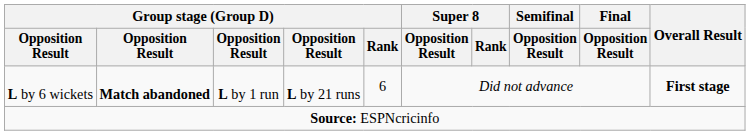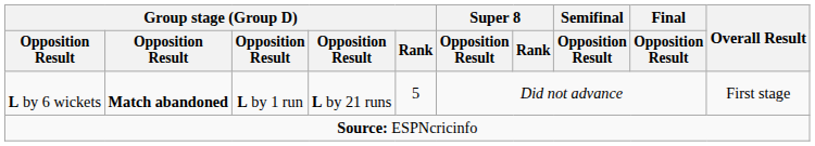 <table class=wikitable style=font-size:90%;text-align:center>
 <tr>
 <th colspan=5>Group stage (Group D)</th>
 <th colspan=2>Super 8</th>
 <th>Semifinal</th>
 <th>Final</th>
 <th rowspan=2>Overall Result</th>
 </tr>
 <tr style=font-size:95%>
 <th>Opposition<br>Result</th>
 <th>Opposition<br>Result</th>
 <th>Opposition<br>Result</th>
 <th>Opposition<br>Result</th>
 <th>Rank</th>
 <th>Opposition<br>Result</th>
 <th>Rank</th>
 <th>Opposition<br>Result</th>
 <th>Opposition<br>Result</th>
 </tr>
 <tr>
 <td><br><strong>L</strong> by 6 wickets</td>
 <td><br><strong>Match abandoned</strong></td>
 <td><br><strong>L</strong> by 1 run</td>
 <td><br><strong>L</strong> by 21 runs</td>
-<td>6</td>
+<td>5</td>
 <td colspan="4"><em>Did not advance</em></td>
-<td><strong>First stage</strong></td>
+<td>First stage</td>
 </tr>
 <tr>
 <td colspan="14"><strong>Source:</strong> ESPNcricinfo</td>
 </tr>
 </table>
